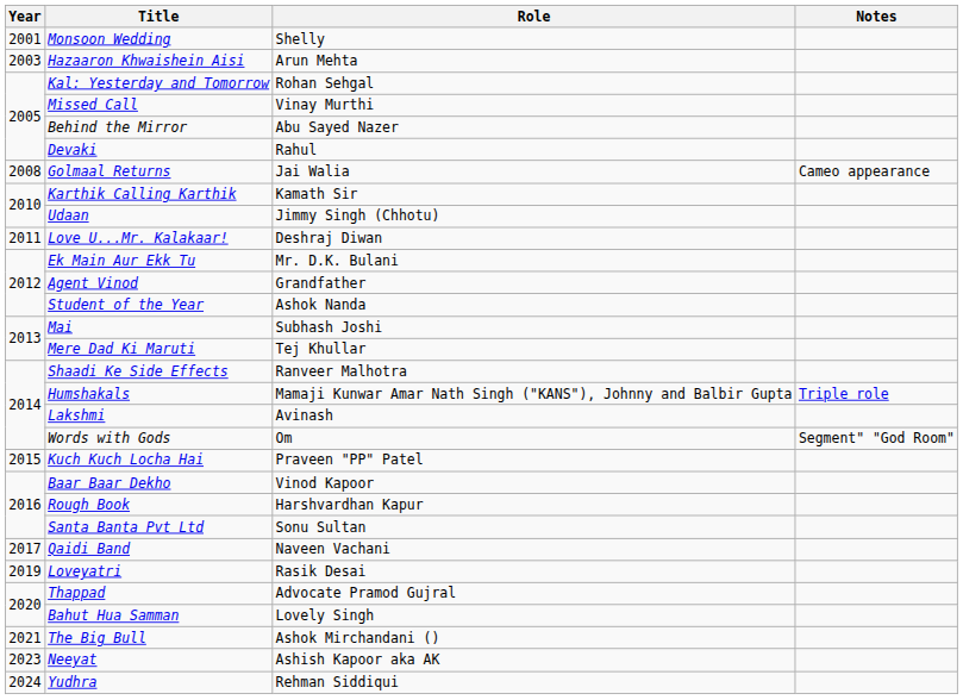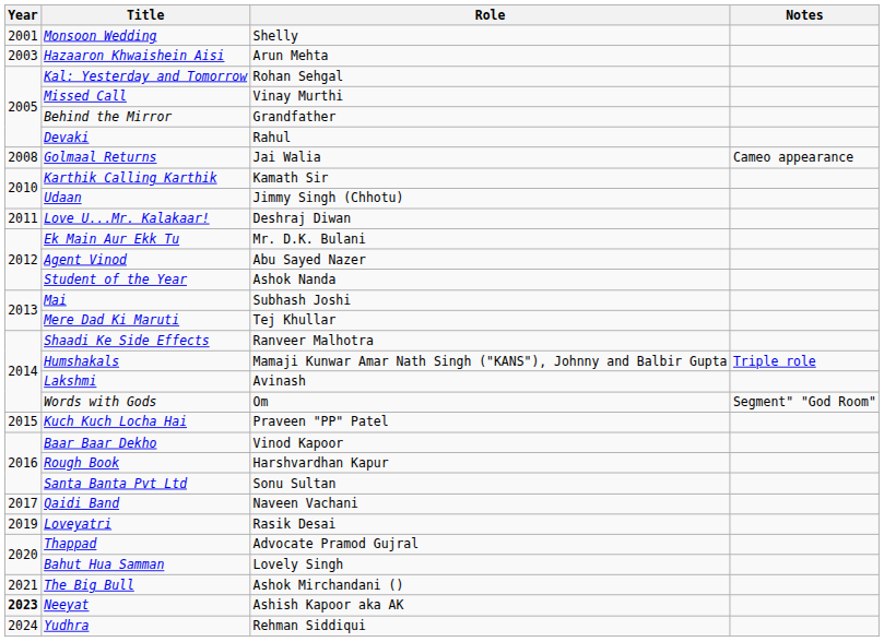 <table class=" sortable wikitable">
 <tr>
 <th style="background:;">Year</th>
 <th style="background:;">Title</th>
 <th style="background:;">Role</th>
 <th style="background:;">Notes</th>
 </tr>
 <tr>
 <td>2001</td>
 <td><em><a href='#'>Monsoon Wedding</a></em></td>
 <td>Shelly</td>
 <td></td>
 </tr>
 <tr>
 <td>2003</td>
 <td><em><a href='#'>Hazaaron Khwaishein Aisi</a></em></td>
 <td>Arun Mehta</td>
 <td></td>
 </tr>
 <tr>
 <td rowspan=4>2005</td>
 <td><em><a href='#'>Kal: Yesterday and Tomorrow</a></em></td>
 <td>Rohan Sehgal</td>
 <td></td>
 </tr>
 <tr>
 <td><em><a href='#'>Missed Call</a></em></td>
 <td>Vinay Murthi</td>
 <td></td>
 </tr>
 <tr>
 <td><em>Behind the Mirror</em></td>
-<td>Abu Sayed Nazer</td>
+<td>Grandfather</td>
 <td></td>
 </tr>
 <tr>
 <td><em><a href='#'>Devaki</a></em></td>
 <td>Rahul</td>
 <td></td>
 </tr>
 <tr>
 <td>2008</td>
 <td><em><a href='#'>Golmaal Returns</a></em></td>
 <td>Jai Walia</td>
 <td>Cameo appearance</td>
 </tr>
 <tr>
 <td rowspan=2>2010</td>
 <td><em><a href='#'>Karthik Calling Karthik</a></em></td>
 <td>Kamath Sir</td>
 <td></td>
 </tr>
 <tr>
 <td><em><a href='#'>Udaan</a></em></td>
 <td>Jimmy Singh (Chhotu)</td>
 <td></td>
 </tr>
 <tr>
 <td>2011</td>
 <td><em><a href='#'>Love U...Mr. Kalakaar!</a></em></td>
 <td>Deshraj Diwan</td>
 <td></td>
 </tr>
 <tr>
 <td rowspan=3>2012</td>
 <td><em><a href='#'>Ek Main Aur Ekk Tu</a></em></td>
 <td>Mr. D.K. Bulani</td>
 </tr>
 <tr>
 <td><em><a href='#'>Agent Vinod</a></em></td>
-<td>Grandfather</td>
+<td>Abu Sayed Nazer</td>
 <td></td>
 </tr>
 <tr>
 <td><em><a href='#'>Student of the Year</a></em></td>
 <td>Ashok Nanda</td>
 <td></td>
 </tr>
 <tr>
 <td rowspan=2>2013</td>
 <td><em><a href='#'>Mai</a></em></td>
 <td>Subhash Joshi</td>
 <td></td>
 </tr>
 <tr>
 <td><em><a href='#'>Mere Dad Ki Maruti</a></em></td>
 <td>Tej Khullar</td>
 <td></td>
 </tr>
 <tr>
 <td rowspan=4>2014</td>
 <td><em><a href='#'>Shaadi Ke Side Effects</a></em></td>
 <td>Ranveer Malhotra</td>
 <td></td>
 </tr>
 <tr>
 <td><em><a href='#'>Humshakals</a></em></td>
 <td>Mamaji Kunwar Amar Nath Singh ("KANS"), Johnny and Balbir Gupta</td>
 <td><a href='#'>Triple role</a></td>
 </tr>
 <tr>
 <td><em><a href='#'>Lakshmi</a></em></td>
 <td>Avinash</td>
 <td></td>
 </tr>
 <tr>
 <td><em>Words with Gods</em></td>
 <td>Om</td>
 <td>Segment" "God Room"</td>
 </tr>
 <tr>
 <td>2015</td>
 <td><em><a href='#'>Kuch Kuch Locha Hai</a></em></td>
 <td>Praveen "PP" Patel</td>
 <td></td>
 </tr>
 <tr>
 <td rowspan=3>2016</td>
 <td><em><a href='#'>Baar Baar Dekho</a></em></td>
 <td>Vinod Kapoor</td>
 <td></td>
 </tr>
 <tr>
 <td><em><a href='#'>Rough Book</a></em></td>
 <td>Harshvardhan Kapur</td>
 <td></td>
 </tr>
 <tr>
 <td><em><a href='#'>Santa Banta Pvt Ltd</a></em></td>
 <td>Sonu Sultan</td>
 <td></td>
 </tr>
 <tr>
 <td>2017</td>
 <td><em><a href='#'>Qaidi Band</a></em></td>
 <td>Naveen Vachani</td>
 <td></td>
 </tr>
 <tr>
 <td>2019</td>
 <td><em><a href='#'>Loveyatri</a></em></td>
 <td>Rasik Desai</td>
 <td></td>
 </tr>
 <tr>
 <td rowspan=2>2020</td>
 <td><em><a href='#'>Thappad</a></em></td>
 <td>Advocate Pramod Gujral</td>
 <td></td>
 </tr>
 <tr>
 <td><em><a href='#'>Bahut Hua Samman</a></em></td>
 <td>Lovely Singh</td>
 <td></td>
 </tr>
 <tr>
 <td>2021</td>
 <td><em><a href='#'>The Big Bull</a></em></td>
 <td>Ashok Mirchandani ()</td>
 <td></td>
 </tr>
 <tr>
-<td>2023</td>
+<td><strong>2023</strong></td>
 <td><em><a href='#'>Neeyat</a></em></td>
 <td>Ashish Kapoor aka AK</td>
 <td></td>
 </tr>
 <tr>
 <td>2024</td>
 <td><em><a href='#'>Yudhra</a></em></td>
 <td>Rehman Siddiqui</td>
 <td></td>
 </tr>
 </table>
